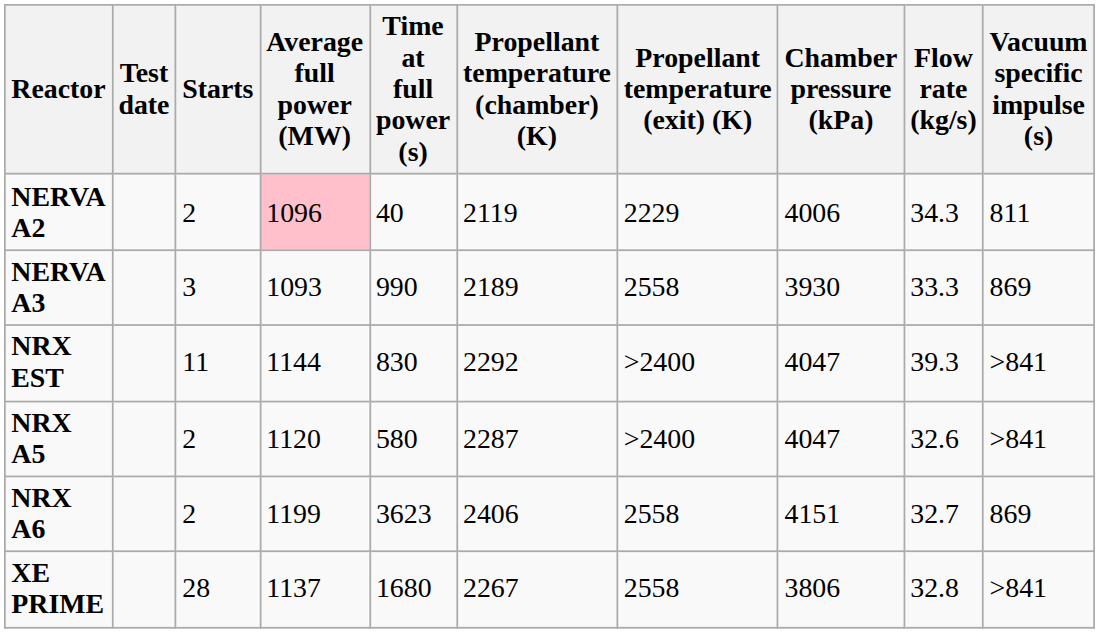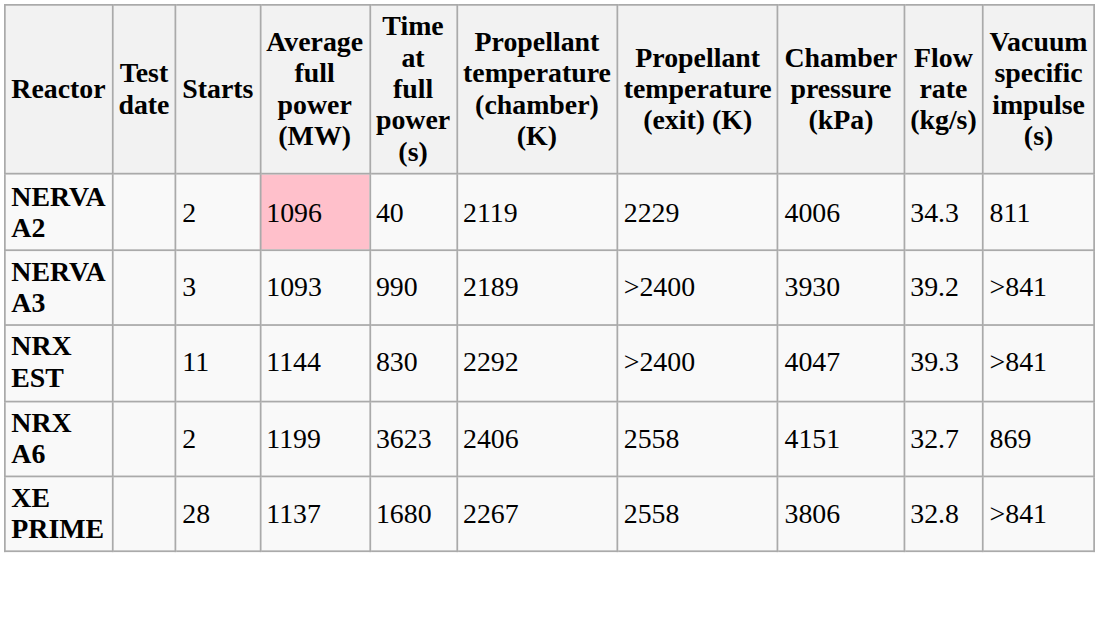 <table class="wikitable sortable">
 <tr>
 <th>Reactor</th>
 <th>Test date</th>
 <th>Starts</th>
 <th>Average<br>full power<br>(MW)</th>
 <th>Time at<br>full power<br>(s)</th>
 <th>Propellant<br>temperature<br>(chamber) (K)</th>
 <th>Propellant<br>temperature<br>(exit) (K)</th>
 <th>Chamber<br>pressure<br>(kPa)</th>
 <th>Flow rate<br>(kg/s)</th>
 <th>Vacuum<br>specific<br>impulse<br>(s)</th>
 </tr>
 <tr>
 <td><strong>NERVA A2</strong></td>
 <td></td>
 <td>2</td>
 <td style="background: pink;">1096</td>
 <td>40</td>
 <td>2119</td>
 <td>2229</td>
 <td>4006</td>
 <td>34.3</td>
 <td>811</td>
 </tr>
 <tr>
 <td><strong>NERVA A3</strong></td>
 <td></td>
 <td>3</td>
 <td>1093</td>
 <td>990</td>
 <td>2189</td>
-<td>2558</td>
+<td>>2400</td>
 <td>3930</td>
-<td>33.3</td>
-<td>869</td>
+<td>39.2</td>
+<td>>841</td>
 </tr>
 <tr>
 <td><strong>NRX EST</strong></td>
 <td></td>
 <td>11</td>
 <td>1144</td>
 <td>830</td>
 <td>2292</td>
 <td>>2400</td>
 <td>4047</td>
 <td>39.3</td>
-<td>>841</td>
-</tr>
-<tr>
-<td><strong>NRX A5</strong></td>
-<td></td>
-<td>2</td>
-<td>1120</td>
-<td>580</td>
-<td>2287</td>
-<td>>2400</td>
-<td>4047</td>
-<td>32.6</td>
 <td>>841</td>
 </tr>
 <tr>
 <td><strong>NRX A6</strong></td>
 <td></td>
 <td>2</td>
 <td>1199</td>
 <td>3623</td>
 <td>2406</td>
 <td>2558</td>
 <td>4151</td>
 <td>32.7</td>
 <td>869</td>
 </tr>
 <tr>
 <td><strong>XE PRIME</strong></td>
 <td></td>
 <td>28</td>
 <td>1137</td>
 <td>1680</td>
 <td>2267</td>
 <td>2558</td>
 <td>3806</td>
 <td>32.8</td>
 <td>>841</td>
 </tr>
 </table>
